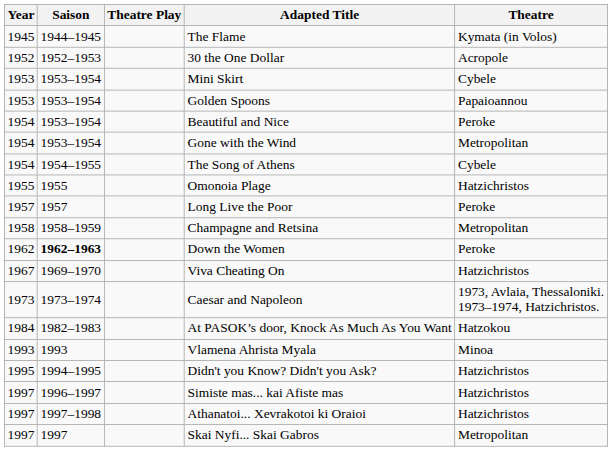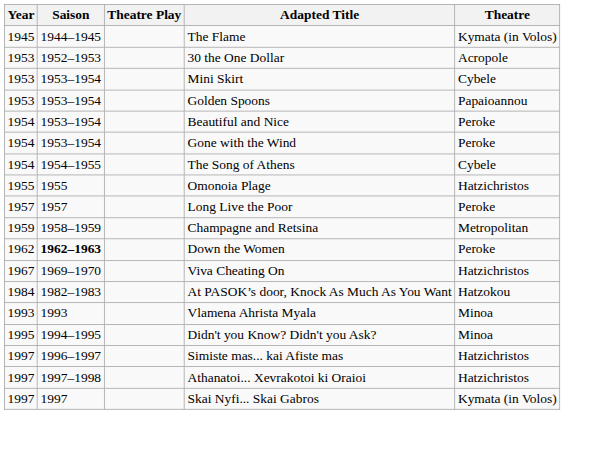 <table class="wikitable">
 <tr>
 <th>Year</th>
 <th>Saison</th>
 <th>Theatre Play</th>
 <th>Adapted Title</th>
 <th>Theatre</th>
 </tr>
 <tr>
 <td>1945</td>
 <td>1944‒1945</td>
 <td><em></td>
 <td></em>The Flame<em></td>
 <td>Kymata (in Volos)</td>
 </tr>
 <tr>
-<td>1952</td>
+<td>1953</td>
 <td>1952‒1953</td>
 <td></em><em></td>
 <td></em>30 the One Dollar<em></td>
 <td>Acropole</td>
 </tr>
 <tr>
 <td>1953</td>
 <td>1953‒1954</td>
 <td></em><em></td>
 <td></em>Mini Skirt<em></td>
 <td>Cybele</td>
 </tr>
 <tr>
 <td>1953</td>
 <td>1953‒1954</td>
 <td></em><em></td>
 <td></em>Golden Spoons<em></td>
 <td>Papaioannou</td>
 </tr>
 <tr>
 <td>1954</td>
 <td>1953‒1954</td>
 <td></em><em></td>
 <td></em>Beautiful and Nice<em></td>
 <td>Peroke</td>
 </tr>
 <tr>
 <td>1954</td>
 <td>1953‒1954</td>
 <td></em><em></td>
 <td></em>Gone with the Wind<em></td>
-<td>Metropolitan</td>
+<td>Peroke</td>
 </tr>
 <tr>
 <td>1954</td>
 <td>1954‒1955</td>
 <td></em><em></td>
 <td></em>The Song of Athens<em></td>
 <td>Cybele</td>
 </tr>
 <tr>
 <td>1955</td>
 <td>1955</td>
 <td></em><em></td>
 <td></em>Omonoia Plage<em></td>
 <td>Hatzichristos</td>
 </tr>
 <tr>
 <td>1957</td>
 <td>1957</td>
 <td></em><em></td>
 <td></em>Long Live the Poor<em></td>
 <td>Peroke</td>
 </tr>
 <tr>
-<td>1958</td>
+<td>1959</td>
 <td>1958‒1959</td>
 <td></em><em></td>
 <td></em>Champagne and Retsina<em></td>
 <td>Metropolitan</td>
 </tr>
 <tr>
 <td>1962</td>
 <td><strong>1962‒1963</strong></td>
 <td></em><em></td>
 <td></em>Down the Women<em></td>
 <td>Peroke</td>
 </tr>
 <tr>
 <td>1967</td>
 <td>1969‒1970</td>
 <td></em><em></td>
 <td></em>Viva Cheating On<em></td>
 <td>Hatzichristos</td>
 </tr>
 <tr>
-<td>1973</td>
-<td>1973‒1974</td>
-<td></em><em></td>
-<td></em>Caesar and Napoleon<em></td>
-<td>1973, Avlaia, Thessaloniki. <br>1973‒1974, Hatzichristos.</td>
-</tr>
-<tr>
 <td>1984</td>
 <td>1982‒1983</td>
 <td></em><em></td>
 <td></em>At PASOK’s door, Knock As Much As You Want<em></td>
 <td>Hatzokou</td>
 </tr>
 <tr>
 <td>1993</td>
 <td>1993</td>
 <td></em><em></td>
 <td></em>Vlamena Ahrista Myala<em></td>
 <td>Minoa</td>
 </tr>
 <tr>
 <td>1995</td>
 <td>1994‒1995</td>
 <td></em><em></td>
 <td></em>Didn't you Know? Didn't you Ask?<em></td>
-<td>Hatzichristos</td>
+<td>Minoa</td>
 </tr>
 <tr>
 <td>1997</td>
 <td>1996‒1997</td>
 <td></em><em></td>
 <td></em>Simiste mas... kai Afiste mas<em></td>
 <td>Hatzichristos</td>
 </tr>
 <tr>
 <td>1997</td>
 <td>1997‒1998</td>
 <td></em><em></td>
 <td></em>Athanatoi... Χevrakotoi ki Οraioi<em></td>
 <td>Hatzichristos</td>
 </tr>
 <tr>
 <td>1997</td>
 <td>1997</td>
 <td></em><em></td>
 <td></em>Skai Nyfi... Skai Gabros<em></td>
-<td>Metropolitan</td>
+<td>Kymata (in Volos)</td>
 </tr>
 </table>
